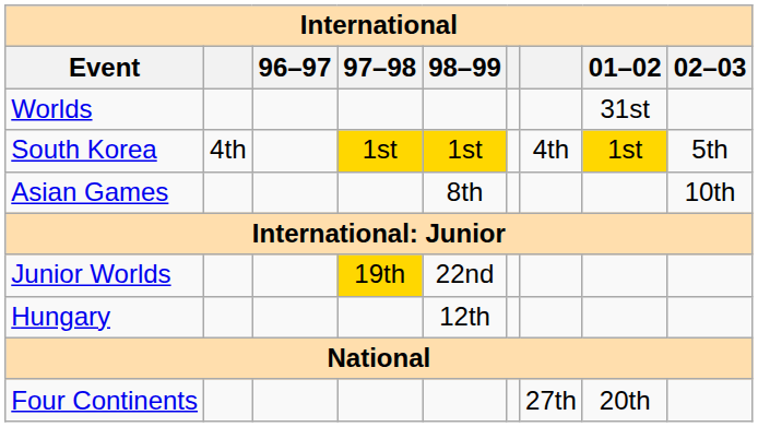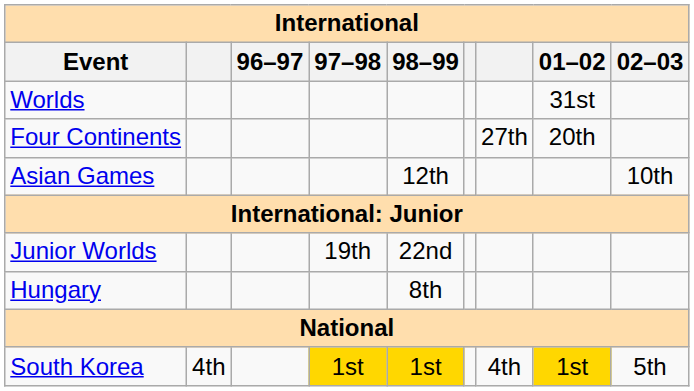 <table class="wikitable" style="text-align:center">
 <tr>
 <th style="background-color: #ffdead; " colspan=9 align=center>International</th>
 </tr>
 <tr>
 <th>Event</th>
 <th></th>
 <th>96–97</th>
 <th>97–98</th>
 <th>98–99</th>
 <th></th>
 <th></th>
 <th>01–02</th>
 <th>02–03</th>
 </tr>
 <tr>
 <td align=left><a href='#'>Worlds</a></td>
 <td></td>
 <td></td>
 <td></td>
 <td></td>
 <td></td>
 <td></td>
 <td>31st</td>
 <td></td>
 </tr>
 <tr>
-<td align=left><a href='#'>South Korea</a></td>
-<td>4th</td>
+<td align=left><a href='#'>Four Continents</a></td>
 <td></td>
-<td bgcolor=gold>1st</td>
-<td bgcolor=gold>1st</td>
 <td></td>
-<td>4th</td>
-<td bgcolor=gold>1st</td>
-<td>5th</td>
+<td></td>
+<td></td>
+<td></td>
+<td>27th</td>
+<td>20th</td>
+<td></td>
 </tr>
 <tr>
 <td align=left><a href='#'>Asian Games</a></td>
 <td></td>
 <td></td>
 <td></td>
-<td>8th</td>
+<td>12th</td>
 <td></td>
 <td></td>
 <td></td>
 <td>10th</td>
 </tr>
 <tr>
 <th style="background-color: #ffdead; " colspan=9 align=center>International: Junior</th>
 </tr>
 <tr>
 <td align=left><a href='#'>Junior Worlds</a></td>
 <td></td>
 <td></td>
-<td style="background: gold;">19th</td>
+<td>19th</td>
 <td>22nd</td>
 <td></td>
 <td></td>
 <td></td>
 <td></td>
 </tr>
 <tr>
 <td align=left> <a href='#'>Hungary</a></td>
 <td></td>
 <td></td>
 <td></td>
-<td>12th</td>
+<td>8th</td>
 <td></td>
 <td></td>
 <td></td>
 <td></td>
 </tr>
 <tr>
 <th style="background-color: #ffdead; " colspan=9 align=center>National</th>
 </tr>
 <tr>
-<td align=left><a href='#'>Four Continents</a></td>
+<td align=left><a href='#'>South Korea</a></td>
+<td>4th</td>
 <td></td>
+<td bgcolor=gold>1st</td>
+<td bgcolor=gold>1st</td>
 <td></td>
-<td></td>
-<td></td>
-<td></td>
-<td>27th</td>
-<td>20th</td>
-<td></td>
+<td>4th</td>
+<td bgcolor=gold>1st</td>
+<td>5th</td>
 </tr>
 </table>
